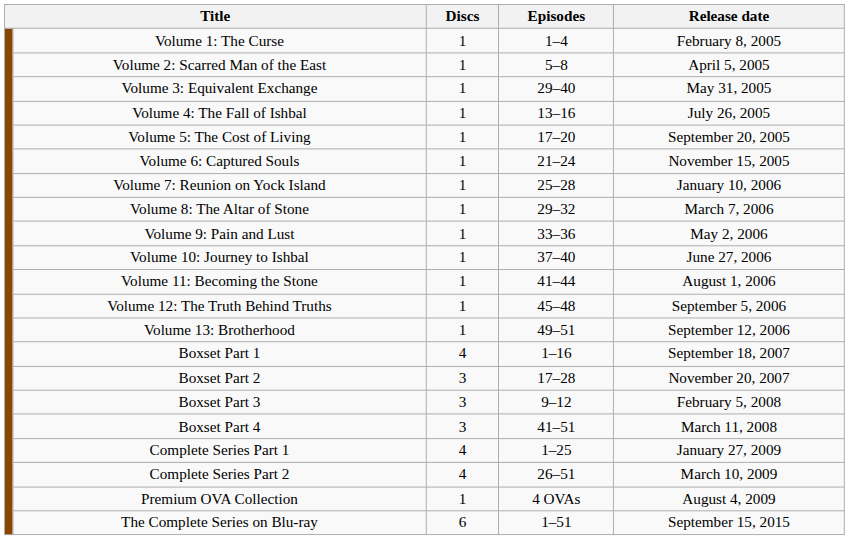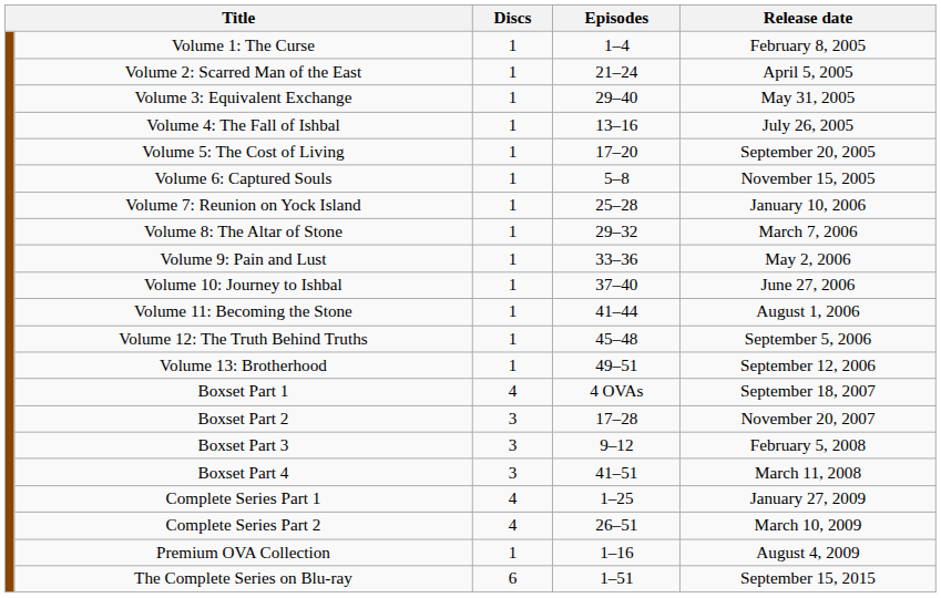 <table class="wikitable" style="text-align: center; width: 70%;">
 <tr>
 <th colspan="2">Title</th>
 <th>Discs</th>
 <th>Episodes</th>
 <th>Release date</th>
 </tr>
 <tr>
 <td rowspan="21" width="1%" style="background: #8A4500;"></td>
 <td>Volume 1: The Curse</td>
 <td>1</td>
 <td>1–4</td>
 <td>February 8, 2005</td>
 </tr>
 <tr>
 <td>Volume 2: Scarred Man of the East</td>
 <td>1</td>
-<td>5–8</td>
+<td>21–24</td>
 <td>April 5, 2005</td>
 </tr>
 <tr>
 <td>Volume 3: Equivalent Exchange</td>
 <td>1</td>
 <td>29–40</td>
 <td>May 31, 2005</td>
 </tr>
 <tr>
 <td>Volume 4: The Fall of Ishbal</td>
 <td>1</td>
 <td>13–16</td>
 <td>July 26, 2005</td>
 </tr>
 <tr>
 <td>Volume 5: The Cost of Living</td>
 <td>1</td>
 <td>17–20</td>
 <td>September 20, 2005</td>
 </tr>
 <tr>
 <td>Volume 6: Captured Souls</td>
 <td>1</td>
-<td>21–24</td>
+<td>5–8</td>
 <td>November 15, 2005</td>
 </tr>
 <tr>
 <td>Volume 7: Reunion on Yock Island</td>
 <td>1</td>
 <td>25–28</td>
 <td>January 10, 2006</td>
 </tr>
 <tr>
 <td>Volume 8: The Altar of Stone</td>
 <td>1</td>
 <td>29–32</td>
 <td>March 7, 2006</td>
 </tr>
 <tr>
 <td>Volume 9: Pain and Lust</td>
 <td>1</td>
 <td>33–36</td>
 <td>May 2, 2006</td>
 </tr>
 <tr>
 <td>Volume 10: Journey to Ishbal</td>
 <td>1</td>
 <td>37–40</td>
 <td>June 27, 2006</td>
 </tr>
 <tr>
 <td>Volume 11: Becoming the Stone</td>
 <td>1</td>
 <td>41–44</td>
 <td>August 1, 2006</td>
 </tr>
 <tr>
 <td>Volume 12: The Truth Behind Truths</td>
 <td>1</td>
 <td>45–48</td>
 <td>September 5, 2006</td>
 </tr>
 <tr>
 <td>Volume 13: Brotherhood</td>
 <td>1</td>
 <td>49–51</td>
 <td>September 12, 2006</td>
 </tr>
 <tr>
 <td>Boxset Part 1</td>
 <td>4</td>
-<td>1–16</td>
+<td>4 OVAs</td>
 <td>September 18, 2007</td>
 </tr>
 <tr>
 <td>Boxset Part 2</td>
 <td>3</td>
 <td>17–28</td>
 <td>November 20, 2007</td>
 </tr>
 <tr>
 <td>Boxset Part 3</td>
 <td>3</td>
 <td>9–12</td>
 <td>February 5, 2008</td>
 </tr>
 <tr>
 <td>Boxset Part 4</td>
 <td>3</td>
 <td>41–51</td>
 <td>March 11, 2008</td>
 </tr>
 <tr>
 <td>Complete Series Part 1</td>
 <td>4</td>
 <td>1–25</td>
 <td>January 27, 2009</td>
 </tr>
 <tr>
 <td>Complete Series Part 2</td>
 <td>4</td>
 <td>26–51</td>
 <td>March 10, 2009</td>
 </tr>
 <tr>
 <td>Premium OVA Collection</td>
 <td>1</td>
-<td>4 OVAs</td>
+<td>1–16</td>
 <td>August 4, 2009</td>
 </tr>
 <tr>
 <td>The Complete Series on Blu-ray</td>
 <td>6</td>
 <td>1–51</td>
 <td>September 15, 2015</td>
 </tr>
 </table>
